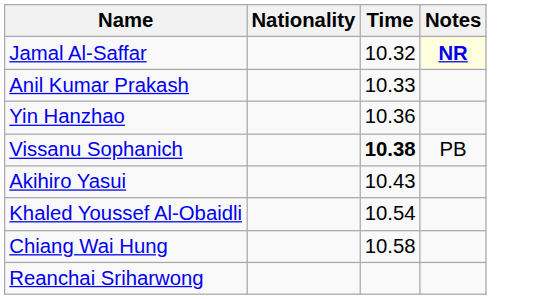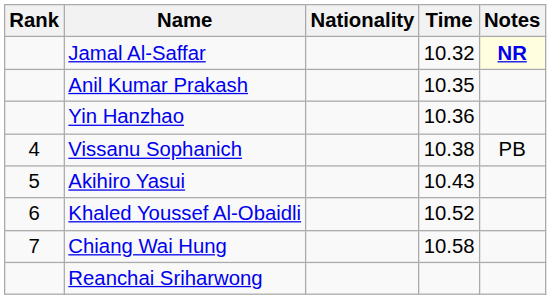 <table class="wikitable sortable" style="text-align:center">
 <tr>
+<th>Rank</th>
 <th>Name</th>
 <th>Nationality</th>
 <th>Time</th>
 <th>Notes</th>
 </tr>
 <tr>
+<td></td>
 <td align=left><a href='#'>Jamal Al-Saffar</a></td>
 <td align=left></td>
 <td>10.32</td>
 <td style="background: lightyellow;"><strong><a href='#'>NR</a></strong></td>
 </tr>
 <tr>
+<td></td>
 <td align=left><a href='#'>Anil Kumar Prakash</a></td>
 <td align=left></td>
-<td>10.33</td>
+<td>10.35</td>
 <td></td>
 </tr>
 <tr>
+<td></td>
 <td align=left><a href='#'>Yin Hanzhao</a></td>
 <td align=left></td>
 <td>10.36</td>
 <td></td>
 </tr>
 <tr>
+<td>4</td>
 <td align=left><a href='#'>Vissanu Sophanich</a></td>
 <td align=left></td>
-<td><strong>10.38</strong></td>
+<td>10.38</td>
 <td>PB</td>
 </tr>
 <tr>
+<td>5</td>
 <td align=left><a href='#'>Akihiro Yasui</a></td>
 <td align=left></td>
 <td>10.43</td>
 <td></td>
 </tr>
 <tr>
+<td>6</td>
 <td align=left><a href='#'>Khaled Youssef Al-Obaidli</a></td>
 <td align=left></td>
-<td>10.54</td>
+<td>10.52</td>
 <td></td>
 </tr>
 <tr>
+<td>7</td>
 <td align=left><a href='#'>Chiang Wai Hung</a></td>
 <td align=left></td>
 <td>10.58</td>
 <td></td>
 </tr>
 <tr>
+<td></td>
 <td align=left><a href='#'>Reanchai Sriharwong</a></td>
 <td align=left></td>
 <td></td>
 <td></td>
 </tr>
 </table>
